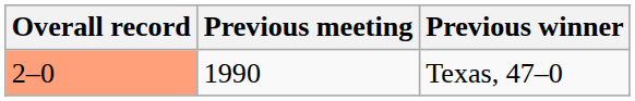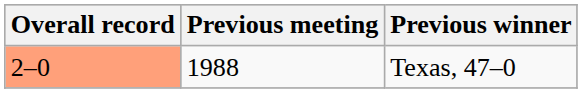 <table class="wikitable">
 <tr>
 <th>Overall record</th>
 <th>Previous meeting</th>
 <th>Previous winner</th>
 </tr>
 <tr>
 <td style="background: lightsalmon;">2–0</td>
-<td>1990</td>
+<td>1988</td>
 <td>Texas, 47–0</td>
 </tr>
 </table>
